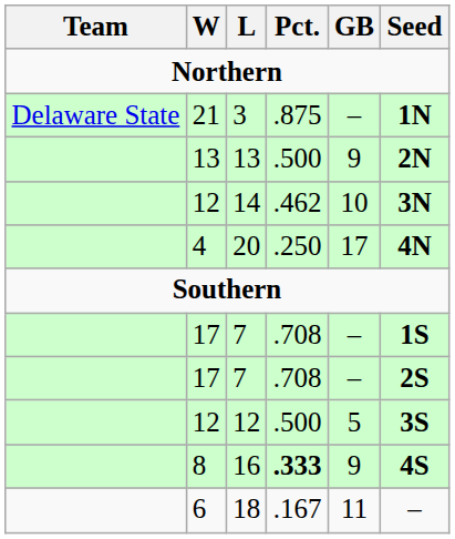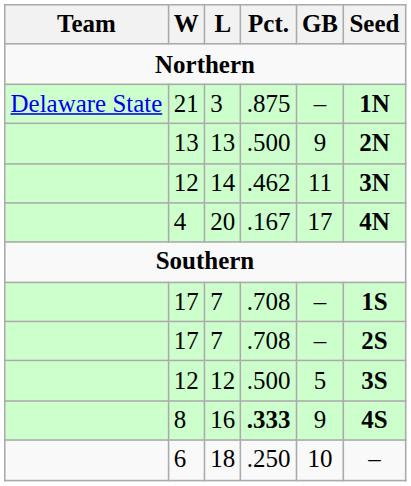 <table class=wikitable>
 <tr>
 <th>Team</th>
 <th>W</th>
 <th>L</th>
 <th>Pct.</th>
 <th>GB</th>
 <th>Seed</th>
 </tr>
 <tr>
 <td colspan=6 align=center><strong>Northern</strong></td>
 </tr>
 <tr bgcolor="#ccffcc">
 <td><a href='#'>Delaware State</a></td>
 <td>21</td>
 <td>3</td>
 <td>.875</td>
 <td style="text-align:center;">–</td>
 <td style="text-align:center;"><strong>1N</strong></td>
 </tr>
 <tr bgcolor="#ccffcc">
 <td></td>
 <td>13</td>
 <td>13</td>
 <td>.500</td>
 <td style="text-align:center;">9</td>
 <td style="text-align:center;"><strong>2N</strong></td>
 </tr>
 <tr bgcolor="#ccffcc">
 <td></td>
 <td>12</td>
 <td>14</td>
 <td>.462</td>
-<td style="text-align:center;">10</td>
+<td style="text-align:center;">11</td>
 <td style="text-align:center;"><strong>3N</strong></td>
 </tr>
 <tr bgcolor="#ccffcc">
 <td></td>
 <td>4</td>
 <td>20</td>
-<td>.250</td>
+<td>.167</td>
 <td style="text-align:center;">17</td>
 <td style="text-align:center;"><strong>4N</strong></td>
 </tr>
 <tr>
 <td colspan=6 align=center><strong>Southern</strong></td>
 </tr>
 <tr bgcolor="#ccffcc">
 <td></td>
 <td>17</td>
 <td>7</td>
 <td>.708</td>
 <td style="text-align:center;">–</td>
 <td style="text-align:center;"><strong>1S</strong></td>
 </tr>
 <tr bgcolor="#ccffcc">
 <td></td>
 <td>17</td>
 <td>7</td>
 <td>.708</td>
 <td style="text-align:center;">–</td>
 <td style="text-align:center;"><strong>2S</strong></td>
 </tr>
 <tr bgcolor="#ccffcc">
 <td></td>
 <td>12</td>
 <td>12</td>
 <td>.500</td>
 <td style="text-align:center;">5</td>
 <td style="text-align:center;"><strong>3S</strong></td>
 </tr>
 <tr bgcolor="#ccffcc">
 <td></td>
 <td>8</td>
 <td>16</td>
 <td><strong>.333</strong></td>
 <td style="text-align:center;">9</td>
 <td style="text-align:center;"><strong>4S</strong></td>
 </tr>
 <tr>
 <td></td>
 <td>6</td>
 <td>18</td>
-<td>.167</td>
-<td style="text-align:center;">11</td>
+<td>.250</td>
+<td style="text-align:center;">10</td>
 <td style="text-align:center;">–</td>
 </tr>
 </table>
